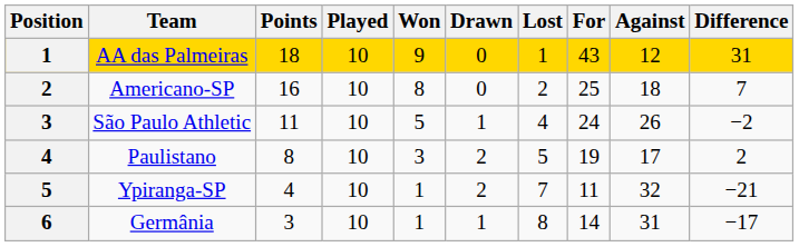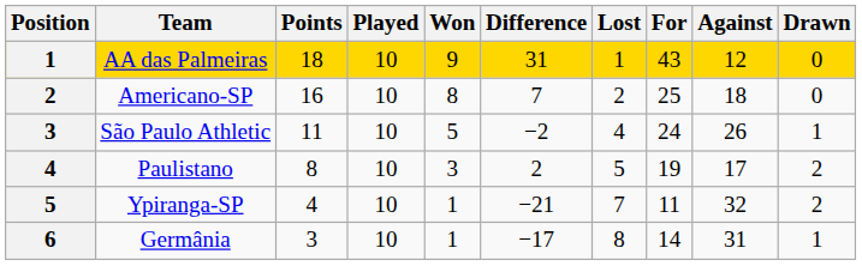 <table class="wikitable" style="text-align:center">
 <tr>
 <th>Position</th>
 <th>Team</th>
 <th>Points</th>
 <th>Played</th>
 <th>Won</th>
-<th>Drawn</th>
+<th>Difference</th>
 <th>Lost</th>
 <th>For</th>
 <th>Against</th>
-<th>Difference</th>
+<th>Drawn</th>
 </tr>
 <tr style="background: gold;">
 <th>1</th>
 <td><a href='#'>AA das Palmeiras</a></td>
 <td>18</td>
 <td>10</td>
 <td>9</td>
-<td>0</td>
+<td>31</td>
 <td>1</td>
 <td>43</td>
 <td>12</td>
-<td>31</td>
+<td>0</td>
 </tr>
 <tr>
 <th>2</th>
 <td><a href='#'>Americano-SP</a></td>
 <td>16</td>
 <td>10</td>
 <td>8</td>
-<td>0</td>
+<td>7</td>
 <td>2</td>
 <td>25</td>
 <td>18</td>
-<td>7</td>
+<td>0</td>
 </tr>
 <tr>
 <th>3</th>
 <td><a href='#'>São Paulo Athletic</a></td>
 <td>11</td>
 <td>10</td>
 <td>5</td>
-<td>1</td>
+<td>−2</td>
 <td>4</td>
 <td>24</td>
 <td>26</td>
-<td>−2</td>
+<td>1</td>
 </tr>
 <tr>
 <th>4</th>
 <td><a href='#'>Paulistano</a></td>
 <td>8</td>
 <td>10</td>
 <td>3</td>
 <td>2</td>
 <td>5</td>
 <td>19</td>
 <td>17</td>
 <td>2</td>
 </tr>
 <tr>
 <th>5</th>
 <td><a href='#'>Ypiranga-SP</a></td>
 <td>4</td>
 <td>10</td>
 <td>1</td>
-<td>2</td>
+<td>−21</td>
 <td>7</td>
 <td>11</td>
 <td>32</td>
-<td>−21</td>
+<td>2</td>
 </tr>
 <tr>
 <th>6</th>
 <td><a href='#'>Germânia</a></td>
 <td>3</td>
 <td>10</td>
 <td>1</td>
-<td>1</td>
+<td>−17</td>
 <td>8</td>
 <td>14</td>
 <td>31</td>
-<td>−17</td>
+<td>1</td>
 </tr>
 </table>
